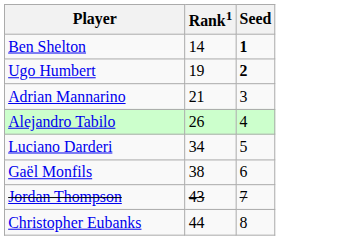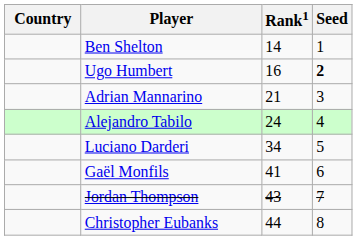 <table class="wikitable" border="1">
 <tr>
+<th width="70">Country</th>
 <th width="175">Player</th>
 <th>Rank<sup>1</sup></th>
 <th>Seed</th>
 </tr>
 <tr>
+<td></td>
 <td><a href='#'>Ben Shelton</a></td>
 <td>14</td>
-<td><strong>1</strong></td>
+<td>1</td>
 </tr>
 <tr>
+<td></td>
 <td><a href='#'>Ugo Humbert</a></td>
-<td>19</td>
+<td>16</td>
 <td><strong>2</strong></td>
 </tr>
 <tr>
+<td></td>
 <td><a href='#'>Adrian Mannarino</a></td>
 <td>21</td>
 <td>3</td>
 </tr>
 <tr bgcolor=#cfc>
+<td></td>
 <td><a href='#'>Alejandro Tabilo</a></td>
-<td>26</td>
+<td>24</td>
 <td>4</td>
 </tr>
 <tr>
+<td></td>
 <td><a href='#'>Luciano Darderi</a></td>
 <td>34</td>
 <td>5</td>
 </tr>
 <tr>
+<td></td>
 <td><a href='#'>Gaël Monfils</a></td>
-<td>38</td>
+<td>41</td>
 <td>6</td>
 </tr>
 <tr>
+<td><s></s></td>
 <td><s><a href='#'>Jordan Thompson</a></s></td>
 <td><s>43</s></td>
 <td><s>7</s></td>
 </tr>
 <tr>
+<td></td>
 <td><a href='#'>Christopher Eubanks</a></td>
 <td>44</td>
 <td>8</td>
 </tr>
 </table>
